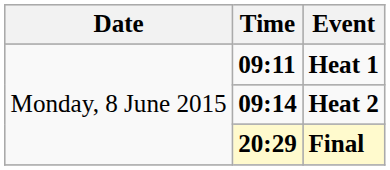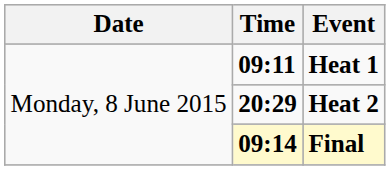 <table class="wikitable">
 <tr>
 <th>Date</th>
 <th>Time</th>
 <th>Event</th>
 </tr>
 <tr>
 <td rowspan="3">Monday, 8 June 2015</td>
 <td><strong>09:11</strong></td>
 <td><strong>Heat 1</strong></td>
 </tr>
 <tr>
-<td><strong>09:14</strong></td>
+<td><strong>20:29</strong></td>
 <td><strong>Heat 2</strong></td>
 </tr>
 <tr style="background-color:lemonchiffon;">
-<td><strong>20:29</strong></td>
+<td><strong>09:14</strong></td>
 <td><strong>Final</strong></td>
 </tr>
 </table>
